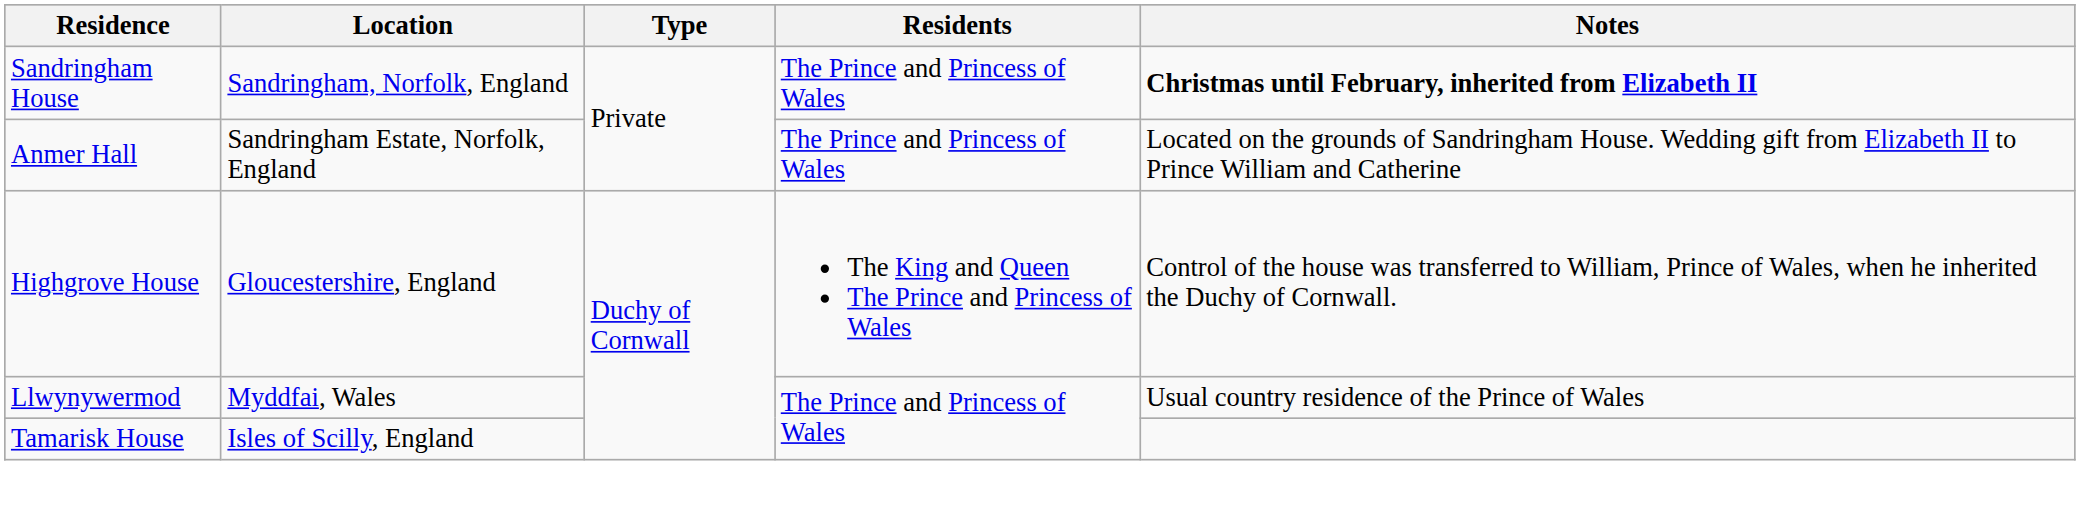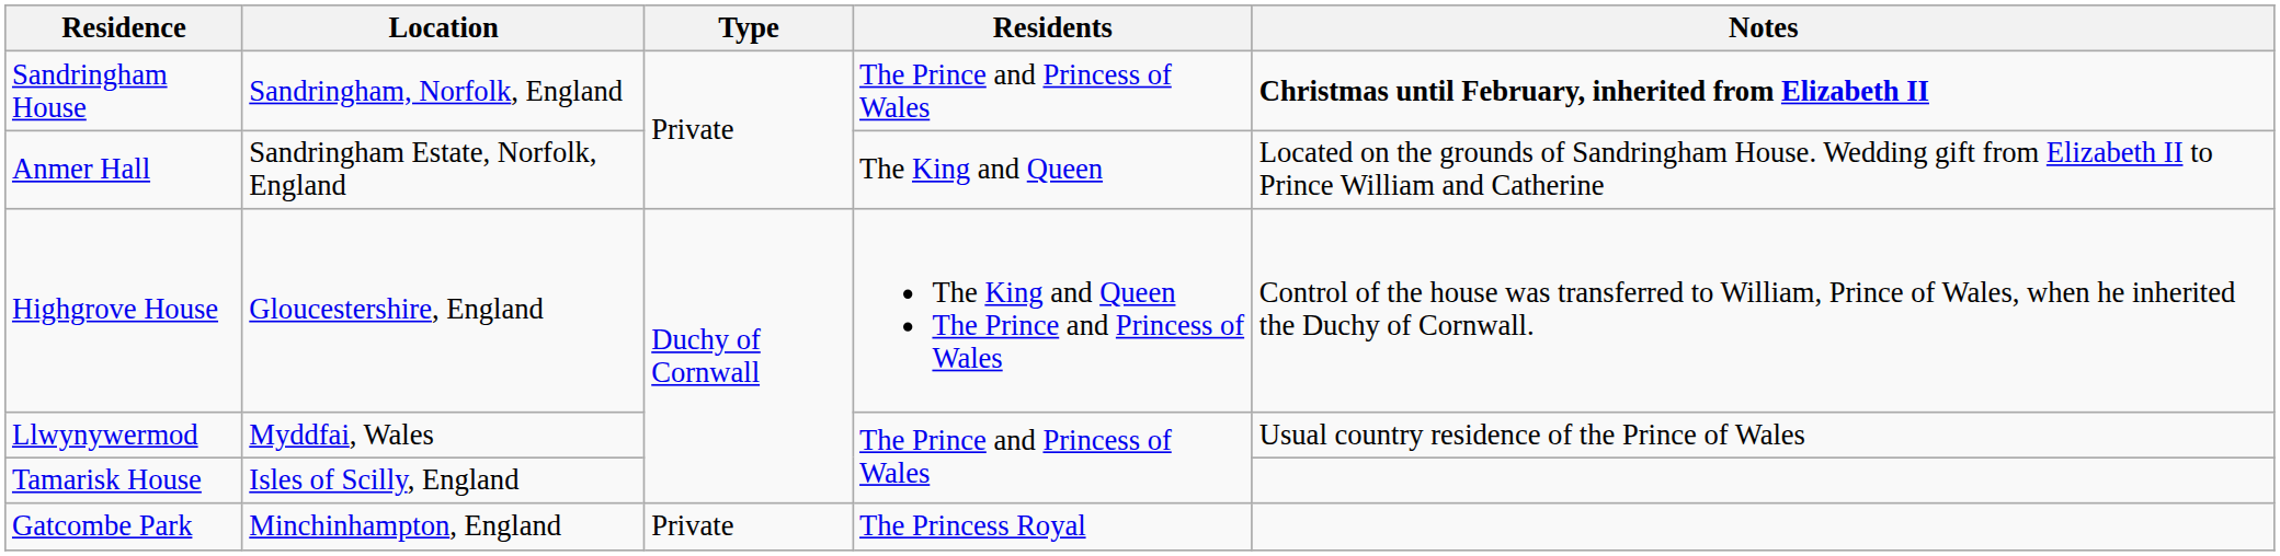 <table class="wikitable">
 <tr>
 <th>Residence</th>
 <th>Location</th>
 <th>Type</th>
 <th>Residents</th>
 <th>Notes</th>
 </tr>
 <tr>
 <td><a href='#'>Sandringham House</a></td>
 <td><a href='#'>Sandringham, Norfolk</a>, England</td>
 <td rowspan="2">Private</td>
 <td><a href='#'>The Prince</a> and <a href='#'>Princess of Wales</a></td>
 <td><strong>Christmas until February, inherited from <a href='#'>Elizabeth II</a></strong></td>
 </tr>
 <tr>
 <td><a href='#'>Anmer Hall</a></td>
 <td>Sandringham Estate, Norfolk, England</td>
-<td><a href='#'>The Prince</a> and <a href='#'>Princess of Wales</a></td>
+<td>The <a href='#'>King</a> and <a href='#'>Queen</a></td>
 <td>Located on the grounds of Sandringham House. Wedding gift from <a href='#'>Elizabeth II</a> to Prince William and Catherine</td>
 </tr>
 <tr>
 <td><a href='#'>Highgrove House</a></td>
 <td><a href='#'>Gloucestershire</a>, England</td>
 <td rowspan="3"><a href='#'>Duchy of Cornwall</a></td>
 <td><br><ul><li>The <a href='#'>King</a> and <a href='#'>Queen</a></li><li><a href='#'>The Prince</a> and <a href='#'>Princess of Wales</a></li></ul></td>
 <td>Control of the house was transferred to William, Prince of Wales, when he inherited the Duchy of Cornwall.</td>
 </tr>
 <tr>
 <td><a href='#'>Llwynywermod</a></td>
 <td><a href='#'>Myddfai</a>, Wales</td>
 <td rowspan="2"><a href='#'>The Prince</a> and <a href='#'>Princess of Wales</a></td>
 <td>Usual country residence of the Prince of Wales</td>
 </tr>
 <tr>
 <td><a href='#'>Tamarisk House</a></td>
 <td><a href='#'>Isles of Scilly</a>, England</td>
 <td></td>
 </tr>
+<tr>
+<td><a href='#'>Gatcombe Park</a></td>
+<td><a href='#'>Minchinhampton</a>, England</td>
+<td>Private</td>
+<td><a href='#'>The Princess Royal</a></td>
+<td></td>
+</tr>
 </table>
